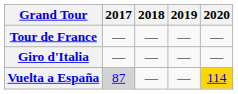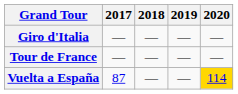 <table class="wikitable plainrowheaders">
 <tr>
 <th scope="col"><a href='#'>Grand Tour</a></th>
 <th scope="col">2017</th>
 <th scope="col">2018</th>
 <th scope="col">2019</th>
 <th scope="col">2020</th>
 </tr>
 <tr style="text-align:center;">
+<th scope="row"> <a href='#'>Giro d'Italia</a></th>
+<td>—</td>
+<td>—</td>
+<td>—</td>
+<td>—</td>
+</tr>
+<tr style="text-align:center;">
 <th scope="row"> <a href='#'>Tour de France</a></th>
 <td>—</td>
 <td>—</td>
 <td>—</td>
 <td>—</td>
 </tr>
 <tr style="text-align:center;">
-<th scope="row"> <a href='#'>Giro d'Italia</a></th>
-<td>—</td>
-<td>—</td>
-<td>—</td>
-<td>—</td>
-</tr>
-<tr style="text-align:center;">
 <th scope="row"> <a href='#'>Vuelta a España</a></th>
-<td style="background: lightgrey;"><a href='#'>87</a></td>
+<td><a href='#'>87</a></td>
 <td>—</td>
 <td>—</td>
 <td style="background: gold;"><a href='#'>114</a></td>
 </tr>
 </table>
